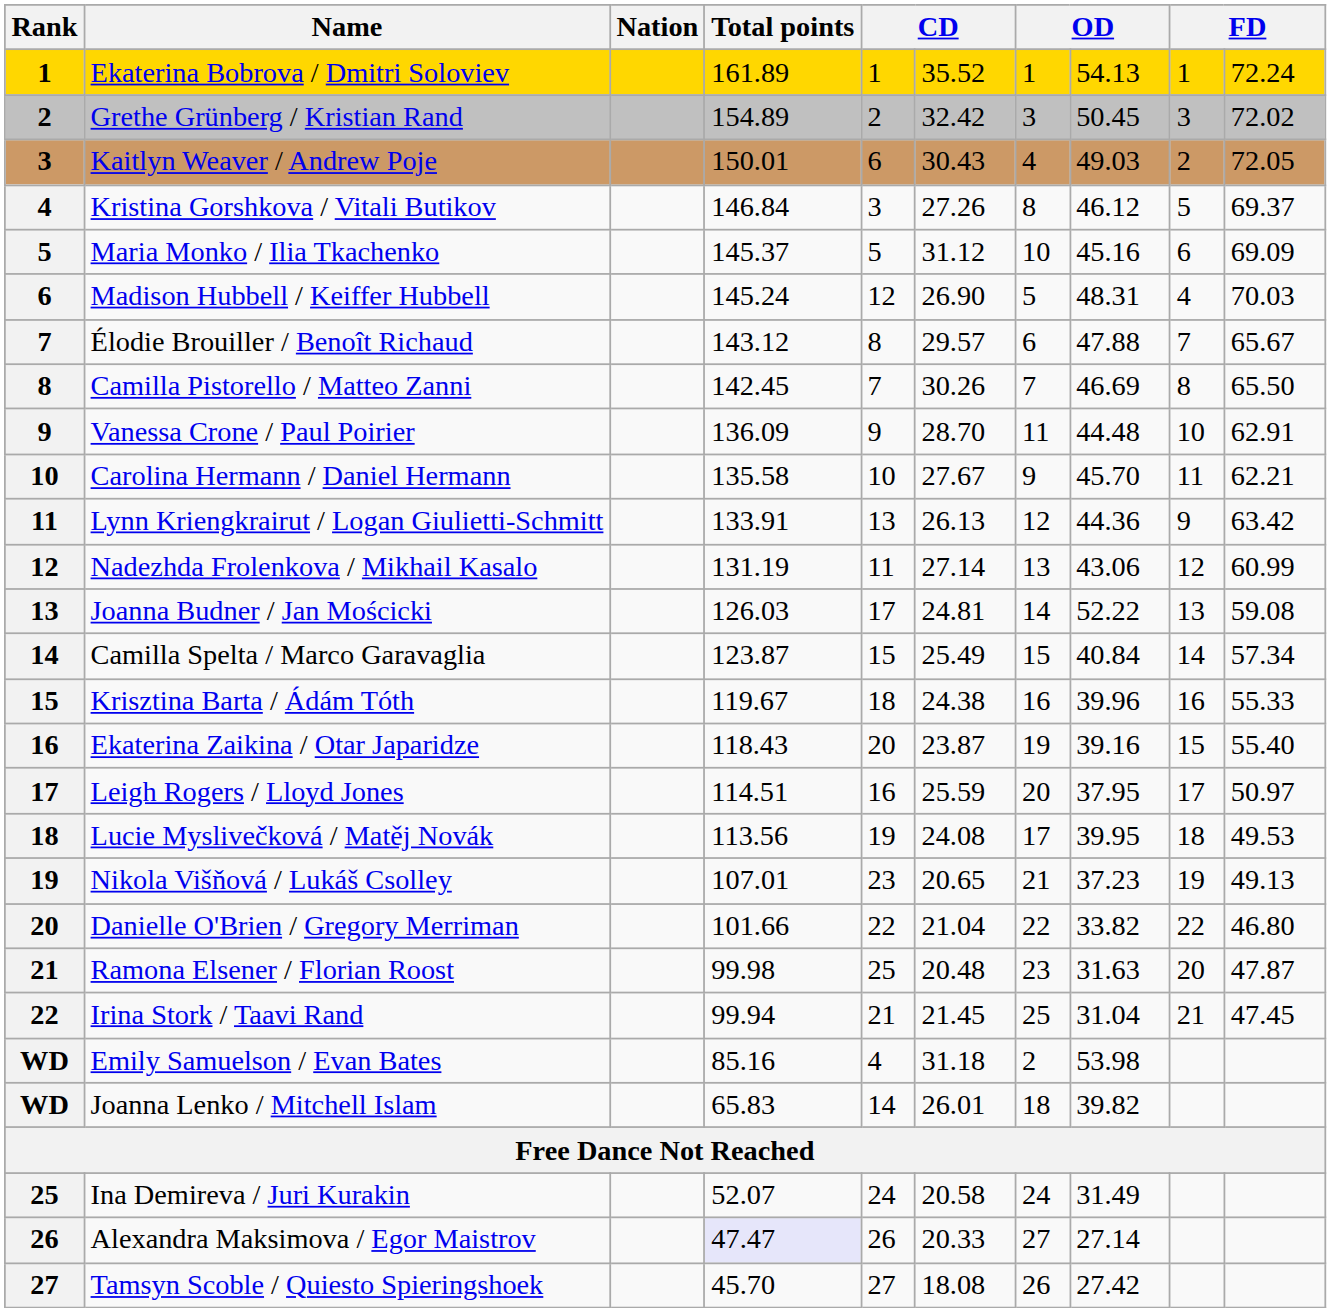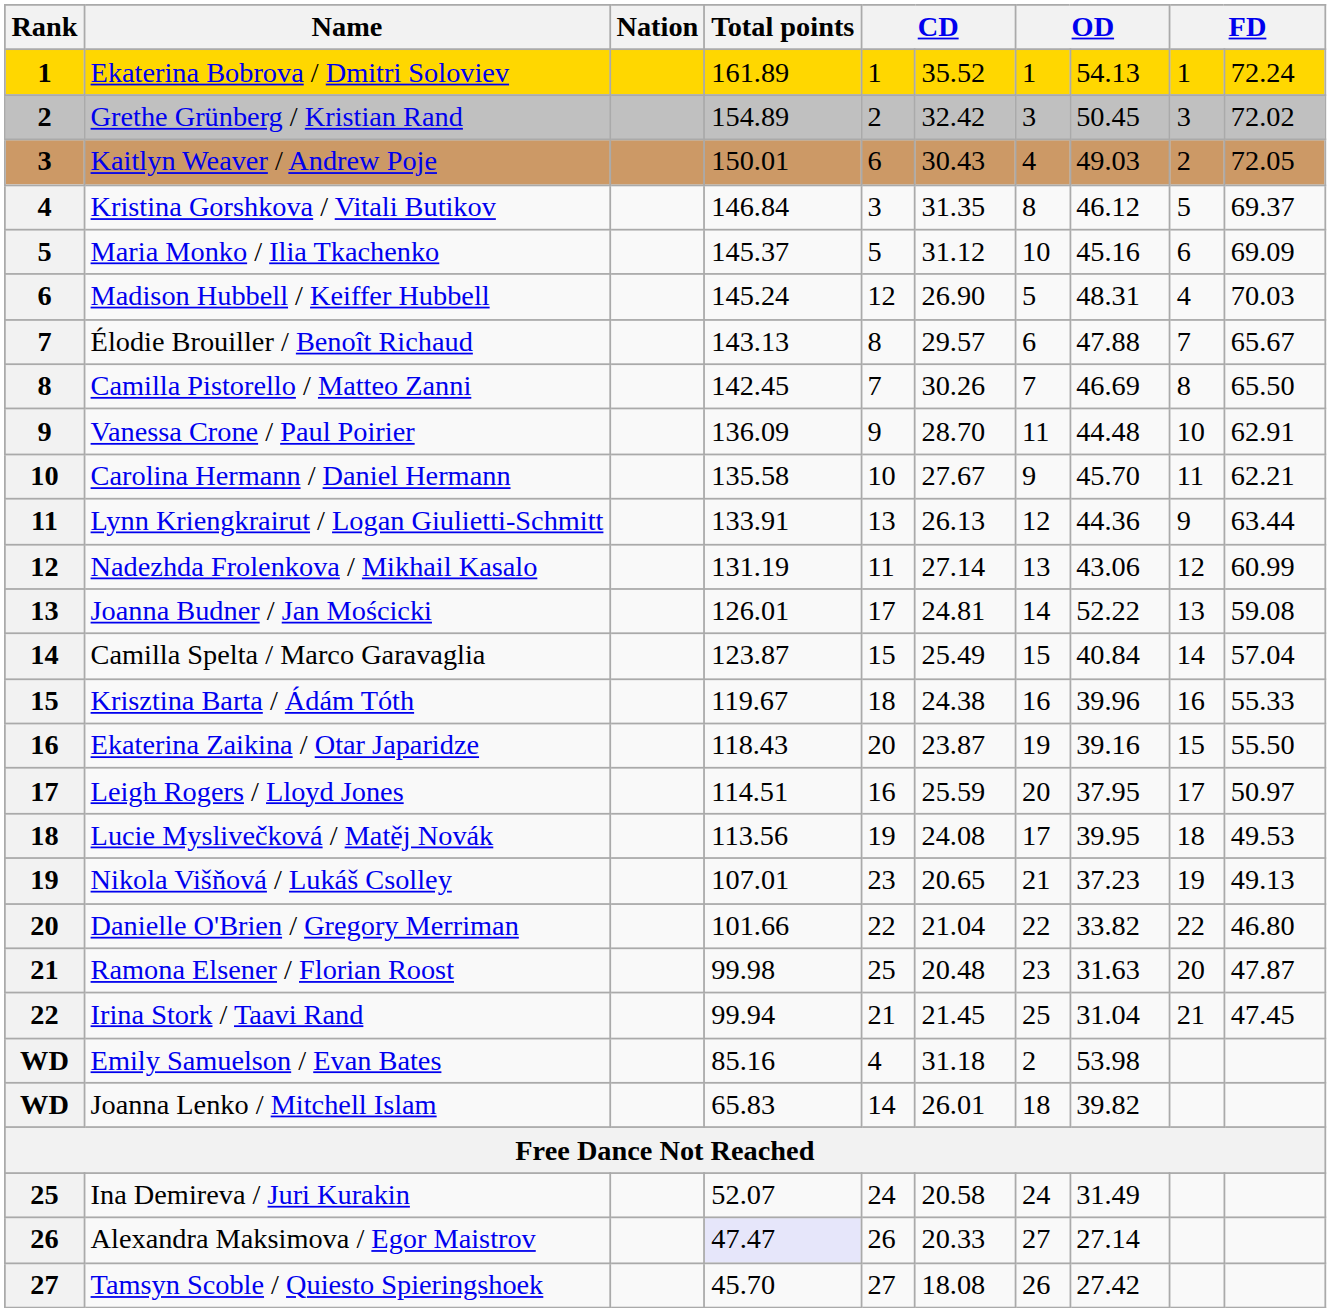 <table class="wikitable">
 <tr>
 <th>Rank</th>
 <th>Name</th>
 <th>Nation</th>
 <th>Total points</th>
 <th colspan="2" width="80px"><a href='#'>CD</a></th>
 <th colspan="2" width="80px"><a href='#'>OD</a></th>
 <th colspan="2" width="80px"><a href='#'>FD</a></th>
 </tr>
 <tr bgcolor=gold>
 <td align=center><strong>1</strong></td>
 <td><a href='#'>Ekaterina Bobrova</a> / <a href='#'>Dmitri Soloviev</a></td>
 <td></td>
 <td>161.89</td>
 <td>1</td>
 <td>35.52</td>
 <td>1</td>
 <td>54.13</td>
 <td>1</td>
 <td>72.24</td>
 </tr>
 <tr bgcolor=silver>
 <td align=center><strong>2</strong></td>
 <td><a href='#'>Grethe Grünberg</a> / <a href='#'>Kristian Rand</a></td>
 <td></td>
 <td>154.89</td>
 <td>2</td>
 <td>32.42</td>
 <td>3</td>
 <td>50.45</td>
 <td>3</td>
 <td>72.02</td>
 </tr>
 <tr bgcolor=cc9966>
 <td align=center><strong>3</strong></td>
 <td><a href='#'>Kaitlyn Weaver</a> / <a href='#'>Andrew Poje</a></td>
 <td></td>
 <td>150.01</td>
 <td>6</td>
 <td>30.43</td>
 <td>4</td>
 <td>49.03</td>
 <td>2</td>
 <td>72.05</td>
 </tr>
 <tr>
 <th>4</th>
 <td><a href='#'>Kristina Gorshkova</a> / <a href='#'>Vitali Butikov</a></td>
 <td></td>
 <td>146.84</td>
 <td>3</td>
-<td>27.26</td>
+<td>31.35</td>
 <td>8</td>
 <td>46.12</td>
 <td>5</td>
 <td>69.37</td>
 </tr>
 <tr>
 <th>5</th>
 <td><a href='#'>Maria Monko</a> / <a href='#'>Ilia Tkachenko</a></td>
 <td></td>
 <td>145.37</td>
 <td>5</td>
 <td>31.12</td>
 <td>10</td>
 <td>45.16</td>
 <td>6</td>
 <td>69.09</td>
 </tr>
 <tr>
 <th>6</th>
 <td><a href='#'>Madison Hubbell</a> / <a href='#'>Keiffer Hubbell</a></td>
 <td></td>
 <td>145.24</td>
 <td>12</td>
 <td>26.90</td>
 <td>5</td>
 <td>48.31</td>
 <td>4</td>
 <td>70.03</td>
 </tr>
 <tr>
 <th>7</th>
 <td>Élodie Brouiller / <a href='#'>Benoît Richaud</a></td>
 <td></td>
-<td>143.12</td>
+<td>143.13</td>
 <td>8</td>
 <td>29.57</td>
 <td>6</td>
 <td>47.88</td>
 <td>7</td>
 <td>65.67</td>
 </tr>
 <tr>
 <th>8</th>
 <td><a href='#'>Camilla Pistorello</a> / <a href='#'>Matteo Zanni</a></td>
 <td></td>
 <td>142.45</td>
 <td>7</td>
 <td>30.26</td>
 <td>7</td>
 <td>46.69</td>
 <td>8</td>
 <td>65.50</td>
 </tr>
 <tr>
 <th>9</th>
 <td><a href='#'>Vanessa Crone</a> / <a href='#'>Paul Poirier</a></td>
 <td></td>
 <td>136.09</td>
 <td>9</td>
 <td>28.70</td>
 <td>11</td>
 <td>44.48</td>
 <td>10</td>
 <td>62.91</td>
 </tr>
 <tr>
 <th>10</th>
 <td><a href='#'>Carolina Hermann</a> / <a href='#'>Daniel Hermann</a></td>
 <td></td>
 <td>135.58</td>
 <td>10</td>
 <td>27.67</td>
 <td>9</td>
 <td>45.70</td>
 <td>11</td>
 <td>62.21</td>
 </tr>
 <tr>
 <th>11</th>
 <td><a href='#'>Lynn Kriengkrairut</a> / <a href='#'>Logan Giulietti-Schmitt</a></td>
 <td></td>
 <td>133.91</td>
 <td>13</td>
 <td>26.13</td>
 <td>12</td>
 <td>44.36</td>
 <td>9</td>
-<td>63.42</td>
+<td>63.44</td>
 </tr>
 <tr>
 <th>12</th>
 <td><a href='#'>Nadezhda Frolenkova</a> / <a href='#'>Mikhail Kasalo</a></td>
 <td></td>
 <td>131.19</td>
 <td>11</td>
 <td>27.14</td>
 <td>13</td>
 <td>43.06</td>
 <td>12</td>
 <td>60.99</td>
 </tr>
 <tr>
 <th>13</th>
 <td><a href='#'>Joanna Budner</a> / <a href='#'>Jan Mościcki</a></td>
 <td></td>
-<td>126.03</td>
+<td>126.01</td>
 <td>17</td>
 <td>24.81</td>
 <td>14</td>
 <td>52.22</td>
 <td>13</td>
 <td>59.08</td>
 </tr>
 <tr>
 <th>14</th>
 <td>Camilla Spelta / Marco Garavaglia</td>
 <td></td>
 <td>123.87</td>
 <td>15</td>
 <td>25.49</td>
 <td>15</td>
 <td>40.84</td>
 <td>14</td>
-<td>57.34</td>
+<td>57.04</td>
 </tr>
 <tr>
 <th>15</th>
 <td><a href='#'>Krisztina Barta</a> / <a href='#'>Ádám Tóth</a></td>
 <td></td>
 <td>119.67</td>
 <td>18</td>
 <td>24.38</td>
 <td>16</td>
 <td>39.96</td>
 <td>16</td>
 <td>55.33</td>
 </tr>
 <tr>
 <th>16</th>
 <td><a href='#'>Ekaterina Zaikina</a> / <a href='#'>Otar Japaridze</a></td>
 <td></td>
 <td>118.43</td>
 <td>20</td>
 <td>23.87</td>
 <td>19</td>
 <td>39.16</td>
 <td>15</td>
-<td>55.40</td>
+<td>55.50</td>
 </tr>
 <tr>
 <th>17</th>
 <td><a href='#'>Leigh Rogers</a> / <a href='#'>Lloyd Jones</a></td>
 <td></td>
 <td>114.51</td>
 <td>16</td>
 <td>25.59</td>
 <td>20</td>
 <td>37.95</td>
 <td>17</td>
 <td>50.97</td>
 </tr>
 <tr>
 <th>18</th>
 <td><a href='#'>Lucie Myslivečková</a> / <a href='#'>Matěj Novák</a></td>
 <td></td>
 <td>113.56</td>
 <td>19</td>
 <td>24.08</td>
 <td>17</td>
 <td>39.95</td>
 <td>18</td>
 <td>49.53</td>
 </tr>
 <tr>
 <th>19</th>
 <td><a href='#'>Nikola Višňová</a> / <a href='#'>Lukáš Csolley</a></td>
 <td></td>
 <td>107.01</td>
 <td>23</td>
 <td>20.65</td>
 <td>21</td>
 <td>37.23</td>
 <td>19</td>
 <td>49.13</td>
 </tr>
 <tr>
 <th>20</th>
 <td><a href='#'>Danielle O'Brien</a> / <a href='#'>Gregory Merriman</a></td>
 <td></td>
 <td>101.66</td>
 <td>22</td>
 <td>21.04</td>
 <td>22</td>
 <td>33.82</td>
 <td>22</td>
 <td>46.80</td>
 </tr>
 <tr>
 <th>21</th>
 <td><a href='#'>Ramona Elsener</a> / <a href='#'>Florian Roost</a></td>
 <td></td>
 <td>99.98</td>
 <td>25</td>
 <td>20.48</td>
 <td>23</td>
 <td>31.63</td>
 <td>20</td>
 <td>47.87</td>
 </tr>
 <tr>
 <th>22</th>
 <td><a href='#'>Irina Stork</a> / <a href='#'>Taavi Rand</a></td>
 <td></td>
 <td>99.94</td>
 <td>21</td>
 <td>21.45</td>
 <td>25</td>
 <td>31.04</td>
 <td>21</td>
 <td>47.45</td>
 </tr>
 <tr>
 <th>WD</th>
 <td><a href='#'>Emily Samuelson</a> / <a href='#'>Evan Bates</a></td>
 <td></td>
 <td>85.16</td>
 <td>4</td>
 <td>31.18</td>
 <td>2</td>
 <td>53.98</td>
 <td></td>
 <td></td>
 </tr>
 <tr>
 <th>WD</th>
 <td>Joanna Lenko / <a href='#'>Mitchell Islam</a></td>
 <td></td>
 <td>65.83</td>
 <td>14</td>
 <td>26.01</td>
 <td>18</td>
 <td>39.82</td>
 <td></td>
 <td></td>
 </tr>
 <tr>
 <th colspan=10>Free Dance Not Reached</th>
 </tr>
 <tr>
 <th>25</th>
 <td>Ina Demireva / <a href='#'>Juri Kurakin</a></td>
 <td></td>
 <td>52.07</td>
 <td>24</td>
 <td>20.58</td>
 <td>24</td>
 <td>31.49</td>
 <td></td>
 <td></td>
 </tr>
 <tr>
 <th>26</th>
 <td>Alexandra Maksimova / <a href='#'>Egor Maistrov</a></td>
 <td></td>
 <td style="background: lavender;">47.47</td>
 <td>26</td>
 <td>20.33</td>
 <td>27</td>
 <td>27.14</td>
 <td></td>
 <td></td>
 </tr>
 <tr>
 <th>27</th>
 <td><a href='#'>Tamsyn Scoble</a> / <a href='#'>Quiesto Spieringshoek</a></td>
 <td></td>
 <td>45.70</td>
 <td>27</td>
 <td>18.08</td>
 <td>26</td>
 <td>27.42</td>
 <td></td>
 <td></td>
 </tr>
 </table>
